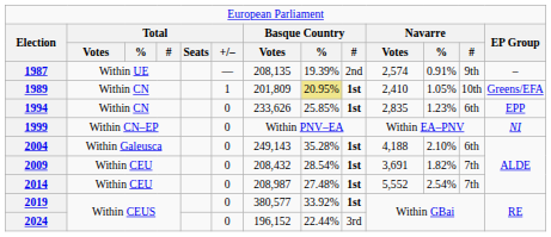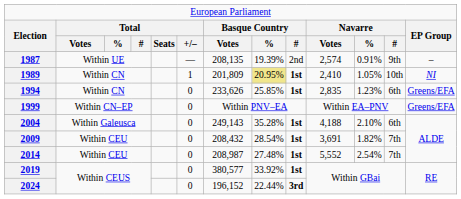 <table class="wikitable" style="font-size:95%; text-align:center;">
 <tr>
 <td colspan="13"><a href='#'>European Parliament</a></td>
 </tr>
 <tr>
 <th rowspan="2" width="75">Election</th>
 <th colspan="5">Total</th>
 <th colspan="3">Basque Country</th>
 <th colspan="3">Navarre</th>
 <th rowspan="2">EP Group</th>
 </tr>
 <tr>
 <th width="70">Votes</th>
 <th width="35">%</th>
 <th width="25">#</th>
 <th>Seats</th>
 <th width="35">+/–</th>
 <th width="70">Votes</th>
 <th width="35">%</th>
 <th width="25">#</th>
 <th width="70">Votes</th>
 <th width="35">%</th>
 <th width="25">#</th>
 </tr>
 <tr>
 <th><a href='#'>1987</a></th>
 <td colspan="3">Within <a href='#'>UE</a></td>
 <td></td>
 <td>—</td>
 <td>208,135</td>
 <td>19.39%</td>
 <td>2nd</td>
 <td>2,574</td>
 <td>0.91%</td>
 <td>9th</td>
 <td>–</td>
 </tr>
 <tr>
 <th><a href='#'>1989</a></th>
 <td colspan="3">Within <a href='#'>CN</a></td>
 <td></td>
 <td>1</td>
 <td>201,809</td>
 <td style="background: khaki;">20.95%</td>
 <td><strong>1st</strong></td>
 <td>2,410</td>
 <td>1.05%</td>
 <td>10th</td>
-<td><a href='#'>Greens/EFA</a></td>
+<td><em><a href='#'>NI</a></em></td>
 </tr>
 <tr>
 <th><a href='#'>1994</a></th>
 <td colspan="3">Within <a href='#'>CN</a></td>
 <td></td>
 <td>0</td>
 <td>233,626</td>
 <td>25.85%</td>
 <td><strong>1st</strong></td>
 <td>2,835</td>
 <td>1.23%</td>
 <td>6th</td>
-<td><a href='#'>EPP</a></td>
+<td><a href='#'>Greens/EFA</a></td>
 </tr>
 <tr>
 <th><a href='#'>1999</a></th>
 <td colspan="3">Within <a href='#'>CN–EP</a></td>
 <td></td>
 <td>0</td>
 <td colspan="3">Within <a href='#'>PNV–EA</a></td>
 <td colspan="3">Within <a href='#'>EA–PNV</a></td>
-<td><em><a href='#'>NI</a></em></td>
+<td><a href='#'>Greens/EFA</a></td>
 </tr>
 <tr>
 <th><a href='#'>2004</a></th>
 <td colspan="3">Within <a href='#'>Galeusca</a></td>
 <td></td>
 <td>0</td>
 <td>249,143</td>
 <td>35.28%</td>
 <td><strong>1st</strong></td>
 <td>4,188</td>
 <td>2.10%</td>
 <td>6th</td>
 <td rowspan="3"><a href='#'>ALDE</a></td>
 </tr>
 <tr>
 <th><a href='#'>2009</a></th>
 <td colspan="3">Within <a href='#'>CEU</a></td>
 <td></td>
 <td>0</td>
 <td>208,432</td>
 <td>28.54%</td>
 <td><strong>1st</strong></td>
 <td>3,691</td>
 <td>1.82%</td>
 <td>7th</td>
 </tr>
 <tr>
 <th><a href='#'>2014</a></th>
 <td colspan="3">Within <a href='#'>CEU</a></td>
 <td></td>
 <td>0</td>
 <td>208,987</td>
 <td>27.48%</td>
 <td><strong>1st</strong></td>
 <td>5,552</td>
 <td>2.54%</td>
 <td>7th</td>
 </tr>
 <tr>
 <th><a href='#'>2019</a></th>
 <td colspan="3" rowspan="2">Within <a href='#'>CEUS</a></td>
 <td></td>
 <td>0</td>
 <td>380,577</td>
 <td>33.92%</td>
 <td><strong>1st</strong></td>
 <td colspan="3" rowspan="2">Within <a href='#'>GBai</a></td>
 <td rowspan="2"><a href='#'>RE</a></td>
 </tr>
 <tr>
 <th><a href='#'>2024</a></th>
 <td></td>
 <td>0</td>
 <td>196,152</td>
 <td>22.44%</td>
-<td>3rd</td>
+<td><strong>3rd</strong></td>
 </tr>
 </table>
